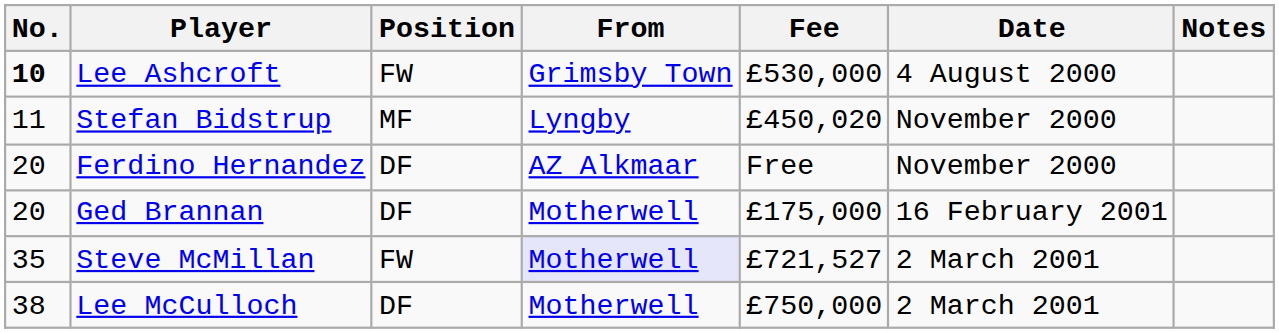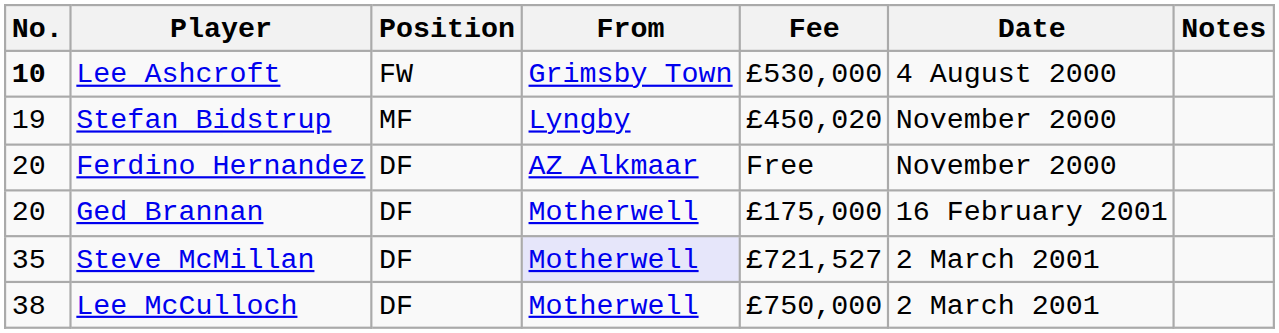 <table class="wikitable">
 <tr>
 <th>No.</th>
 <th>Player</th>
 <th>Position</th>
 <th>From</th>
 <th>Fee</th>
 <th>Date</th>
 <th>Notes</th>
 </tr>
 <tr>
 <td><strong>10</strong></td>
 <td><a href='#'>Lee Ashcroft</a></td>
 <td>FW</td>
 <td><a href='#'>Grimsby Town</a></td>
 <td>£530,000</td>
 <td>4 August 2000</td>
 <td></td>
 </tr>
 <tr>
-<td>11</td>
+<td>19</td>
 <td><a href='#'>Stefan Bidstrup</a></td>
 <td>MF</td>
 <td><a href='#'>Lyngby</a></td>
 <td>£450,020</td>
 <td>November 2000</td>
 <td></td>
 </tr>
 <tr>
 <td>20</td>
 <td><a href='#'>Ferdino Hernandez</a></td>
 <td>DF</td>
 <td><a href='#'>AZ Alkmaar</a></td>
 <td>Free</td>
 <td>November 2000</td>
 <td></td>
 </tr>
 <tr>
 <td>20</td>
 <td><a href='#'>Ged Brannan</a></td>
 <td>DF</td>
 <td><a href='#'>Motherwell</a></td>
 <td>£175,000</td>
 <td>16 February 2001</td>
 <td></td>
 </tr>
 <tr>
 <td>35</td>
 <td><a href='#'>Steve McMillan</a></td>
-<td>FW</td>
+<td>DF</td>
 <td style="background: lavender;"><a href='#'>Motherwell</a></td>
 <td>£721,527</td>
 <td>2 March 2001</td>
 <td></td>
 </tr>
 <tr>
 <td>38</td>
 <td><a href='#'>Lee McCulloch</a></td>
 <td>DF</td>
 <td><a href='#'>Motherwell</a></td>
 <td>£750,000</td>
 <td>2 March 2001</td>
 <td></td>
 </tr>
 </table>
